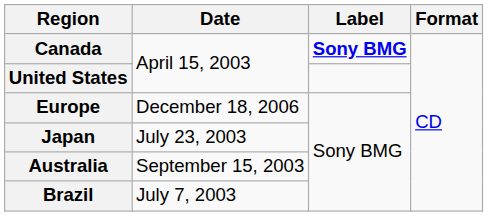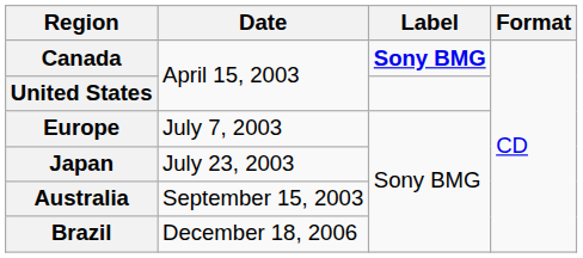 <table class="wikitable plainrowheaders">
 <tr>
 <th>Region</th>
 <th>Date</th>
 <th>Label</th>
 <th>Format</th>
 </tr>
 <tr>
 <th scope="row">Canada</th>
 <td rowspan="2">April 15, 2003</td>
 <td><strong><a href='#'>Sony BMG</a></strong></td>
 <td rowspan="6"><a href='#'>CD</a></td>
 </tr>
 <tr>
 <th scope="row">United States</th>
 <td></td>
 </tr>
 <tr>
 <th scope="row">Europe</th>
-<td>December 18, 2006</td>
+<td>July 7, 2003</td>
 <td rowspan="4">Sony BMG</td>
 </tr>
 <tr>
 <th scope="row">Japan</th>
 <td>July 23, 2003</td>
 </tr>
 <tr>
 <th scope="row">Australia</th>
 <td>September 15, 2003</td>
 </tr>
 <tr>
 <th scope="row">Brazil</th>
-<td>July 7, 2003</td>
+<td>December 18, 2006</td>
 </tr>
 </table>
